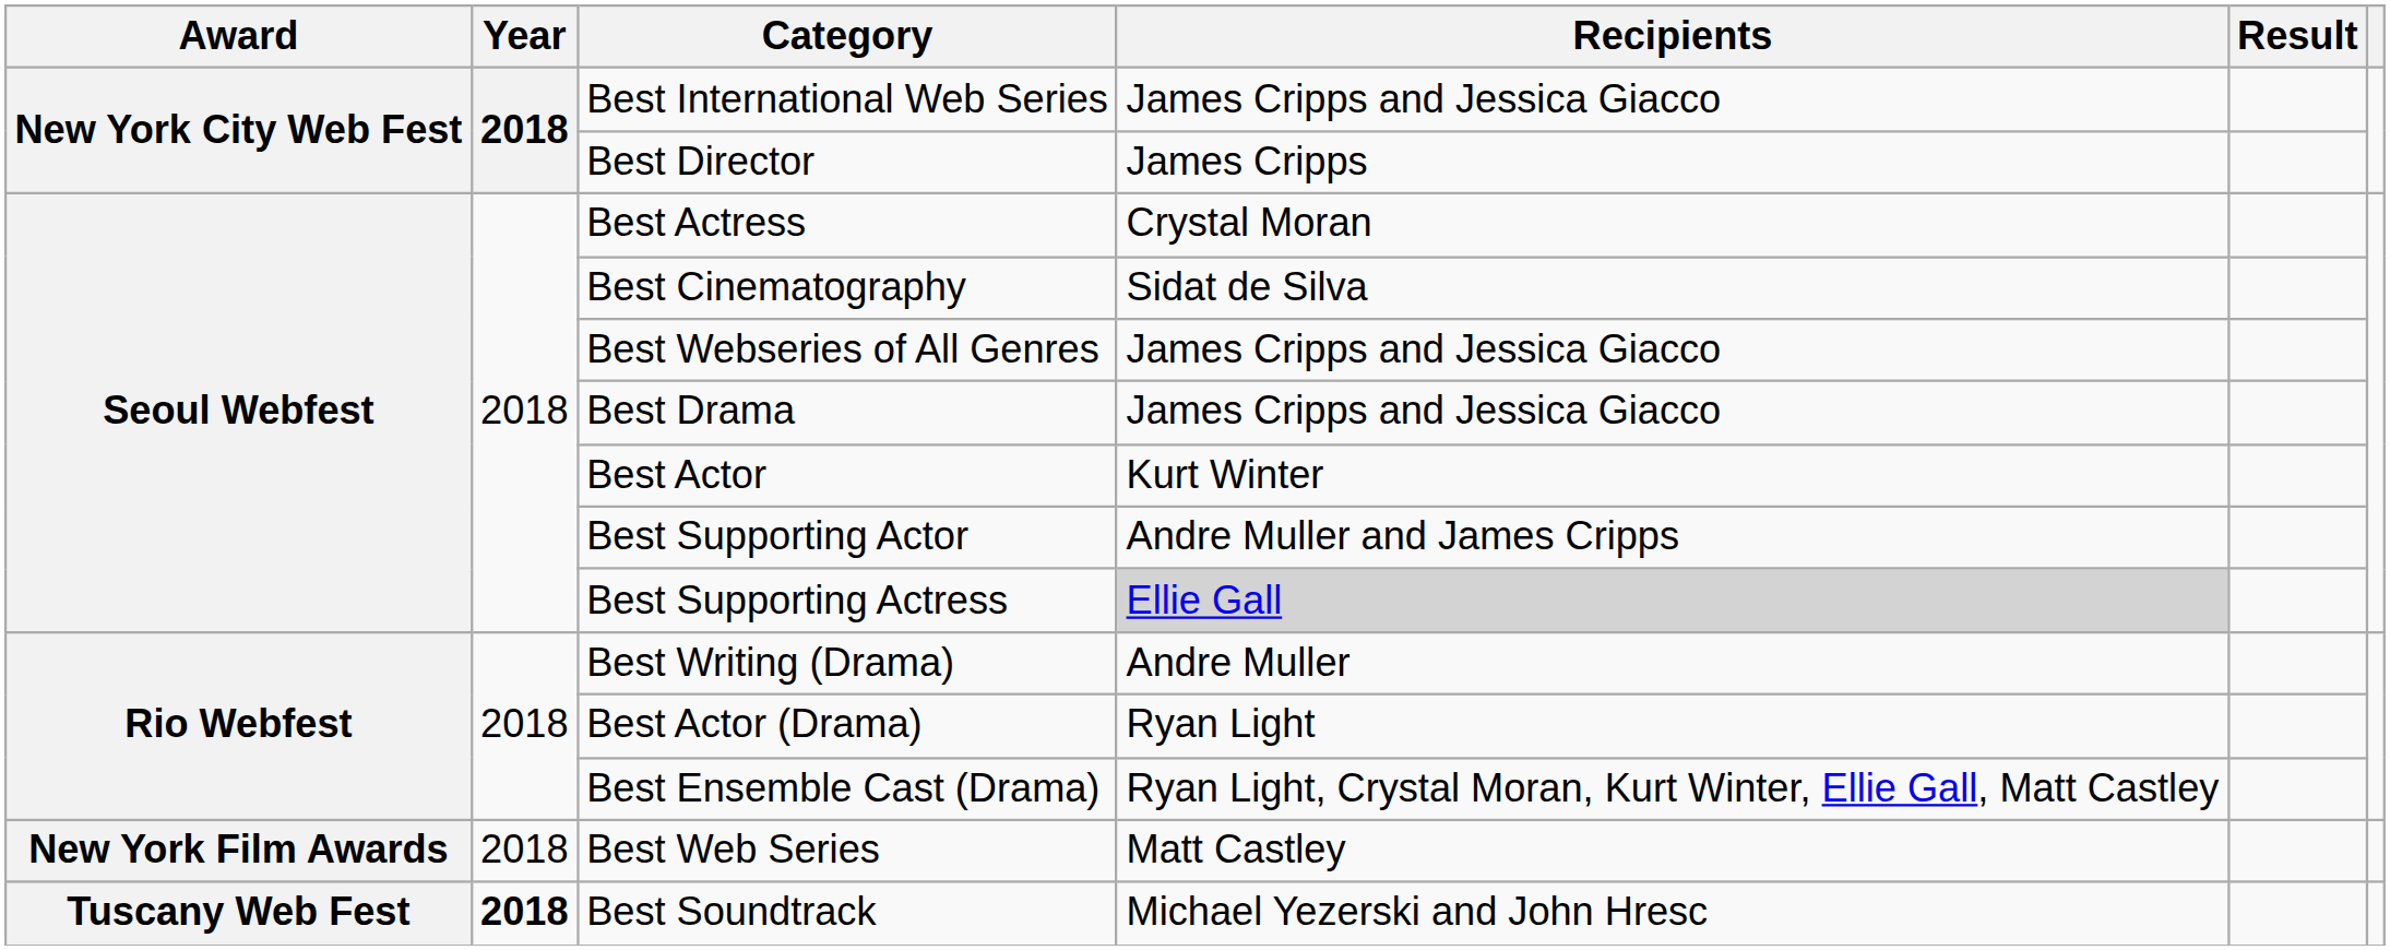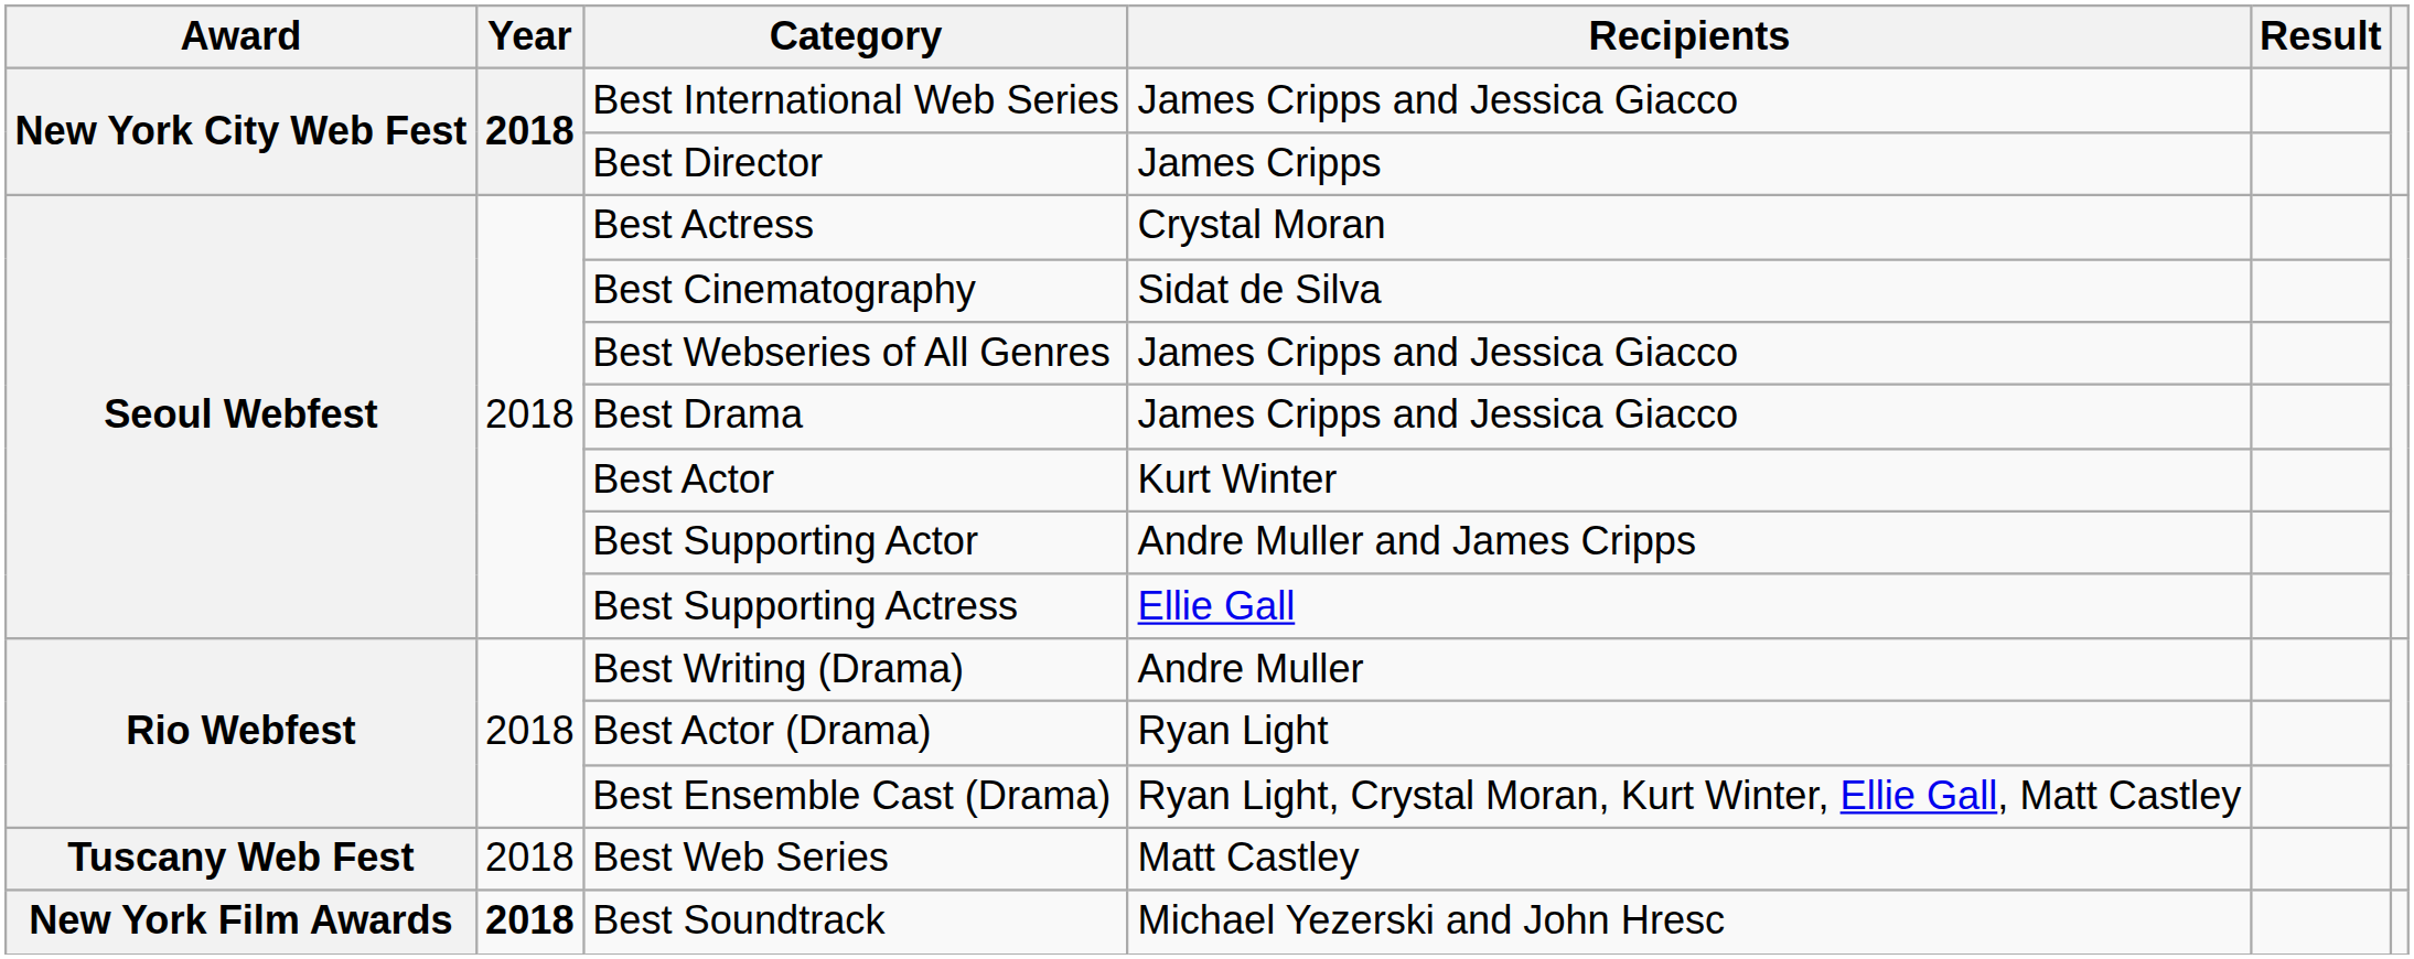 <table class="wikitable sortable plainrowheaders">
 <tr>
 <th scope="col">Award</th>
 <th scope="col">Year</th>
 <th scope="col">Category</th>
 <th scope="col">Recipients</th>
 <th scope="col">Result</th>
 <th scope="col" class="unsortable"></th>
 </tr>
 <tr>
 <th scope="row" rowspan="2">New York City Web Fest</th>
 <th scope="row" rowspan="2">2018</th>
 <td>Best International Web Series</td>
 <td>James Cripps and Jessica Giacco</td>
 <td></td>
 <td style="text-align:center;" rowspan=2></td>
 </tr>
 <tr>
 <td>Best Director</td>
 <td>James Cripps</td>
 <td></td>
 </tr>
 <tr>
 <th scope="row" rowspan="7">Seoul Webfest</th>
 <td rowspan="7">2018</td>
 <td>Best Actress</td>
 <td>Crystal Moran</td>
 <td></td>
 <td style="text-align:center;" rowspan=7></td>
 </tr>
 <tr>
 <td>Best Cinematography</td>
 <td>Sidat de Silva</td>
 <td></td>
 </tr>
 <tr>
 <td>Best Webseries of All Genres</td>
 <td>James Cripps and Jessica Giacco</td>
 <td></td>
 </tr>
 <tr>
 <td>Best Drama</td>
 <td>James Cripps and Jessica Giacco</td>
 <td></td>
 </tr>
 <tr>
 <td>Best Actor</td>
 <td>Kurt Winter</td>
 <td></td>
 </tr>
 <tr>
 <td>Best Supporting Actor</td>
 <td>Andre Muller and James Cripps</td>
 <td></td>
 </tr>
 <tr>
 <td>Best Supporting Actress</td>
-<td style="background: lightgrey;"><a href='#'>Ellie Gall</a></td>
+<td><a href='#'>Ellie Gall</a></td>
 <td></td>
 </tr>
 <tr>
 <th scope="row" rowspan="3">Rio Webfest</th>
 <td rowspan="3">2018</td>
 <td>Best Writing (Drama)</td>
 <td>Andre Muller</td>
 <td></td>
 <td style="text-align:center;" rowspan=3></td>
 </tr>
 <tr>
 <td>Best Actor (Drama)</td>
 <td>Ryan Light</td>
 <td></td>
 </tr>
 <tr>
 <td>Best Ensemble Cast (Drama)</td>
 <td>Ryan Light, Crystal Moran, Kurt Winter, <a href='#'>Ellie Gall</a>, Matt Castley</td>
 <td></td>
 </tr>
 <tr>
-<th scope="row" rowspan="1">New York Film Awards</th>
+<th scope="row" rowspan="1">Tuscany Web Fest</th>
 <td rowspan="1">2018</td>
 <td>Best Web Series</td>
 <td>Matt Castley</td>
 <td></td>
 <td style="text-align:center;" rowspan=1></td>
 </tr>
 <tr>
-<th scope="row" rowspan="1">Tuscany Web Fest</th>
+<th scope="row" rowspan="1">New York Film Awards</th>
 <td rowspan="1"><strong>2018</strong></td>
 <td>Best Soundtrack</td>
 <td>Michael Yezerski and John Hresc</td>
 <td></td>
 <td style="text-align:center;" rowspan=1></td>
 </tr>
 </table>
